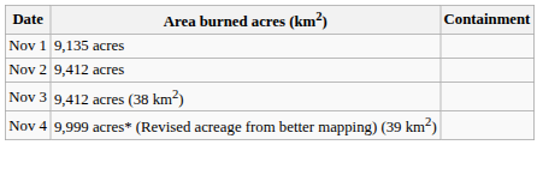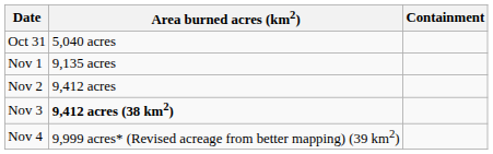 <table class="wikitable">
 <tr>
 <th>Date</th>
 <th>Area burned acres (km<sup>2</sup>)</th>
 <th>Containment</th>
+</tr>
+<tr>
+<td>Oct 31</td>
+<td>5,040 acres</td>
+<td></td>
 </tr>
 <tr>
 <td>Nov 1</td>
 <td>9,135 acres</td>
 <td></td>
 </tr>
 <tr>
 <td>Nov 2</td>
 <td>9,412 acres</td>
 <td></td>
 </tr>
 <tr>
 <td>Nov 3</td>
-<td>9,412 acres (38 km<sup>2</sup>)</td>
+<td><strong>9,412 acres (38 km<sup>2</sup>)</strong></td>
 <td></td>
 </tr>
 <tr>
 <td>Nov 4</td>
 <td>9,999 acres* (Revised acreage from better mapping) (39 km<sup>2</sup>)</td>
 <td></td>
 </tr>
 </table>
